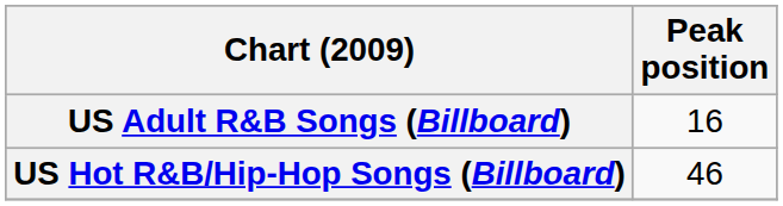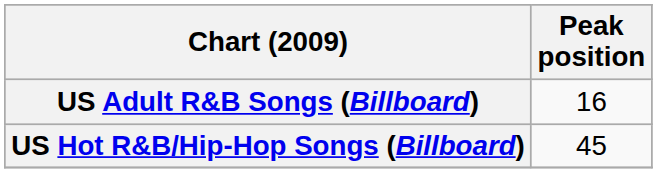 <table class="wikitable sortable plainrowheaders" style="text-align:center">
 <tr>
 <th scope="col">Chart (2009)</th>
 <th scope="col">Peak<br>position</th>
 </tr>
 <tr>
 <th scope="row">US <a href='#'>Adult R&B Songs</a> (<em><a href='#'>Billboard</a></em>)</th>
 <td>16</td>
 </tr>
 <tr>
 <th scope="row">US <a href='#'>Hot R&B/Hip-Hop Songs</a> (<em><a href='#'>Billboard</a></em>)</th>
-<td>46</td>
+<td>45</td>
 </tr>
 <tr>
 </tr>
 </table>
